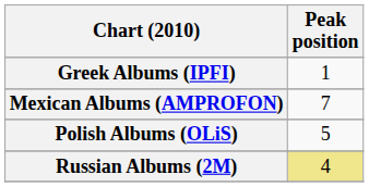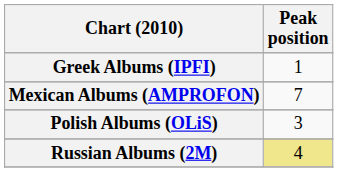 <table class="wikitable sortable plainrowheaders" style="text-align:center">
 <tr>
 <th scope="col">Chart (2010)</th>
 <th scope="col">Peak<br> position</th>
 </tr>
 <tr>
 </tr>
 <tr>
 </tr>
 <tr>
 </tr>
 <tr>
 </tr>
 <tr>
 </tr>
 <tr>
 </tr>
 <tr>
 </tr>
 <tr>
 </tr>
 <tr>
 </tr>
 <tr>
 <th scope="row">Greek Albums (<a href='#'>IPFI</a>)</th>
 <td>1</td>
 </tr>
 <tr>
 </tr>
 <tr>
 </tr>
 <tr>
 </tr>
 <tr>
 <th scope="row">Mexican Albums (<a href='#'>AMPROFON</a>)</th>
 <td>7</td>
 </tr>
 <tr>
 </tr>
 <tr>
 </tr>
 <tr>
 <th scope="row">Polish Albums (<a href='#'>OLiS</a>)</th>
-<td>5</td>
+<td>3</td>
 </tr>
 <tr>
 </tr>
 <tr>
 <th scope="row">Russian Albums (<a href='#'>2M</a>)</th>
 <td style="background: khaki;">4</td>
 </tr>
 <tr>
 </tr>
 <tr>
 </tr>
 <tr>
 </tr>
 <tr>
 </tr>
 <tr>
 </tr>
 <tr>
 </tr>
 <tr>
 </tr>
 <tr>
 </tr>
 </table>
